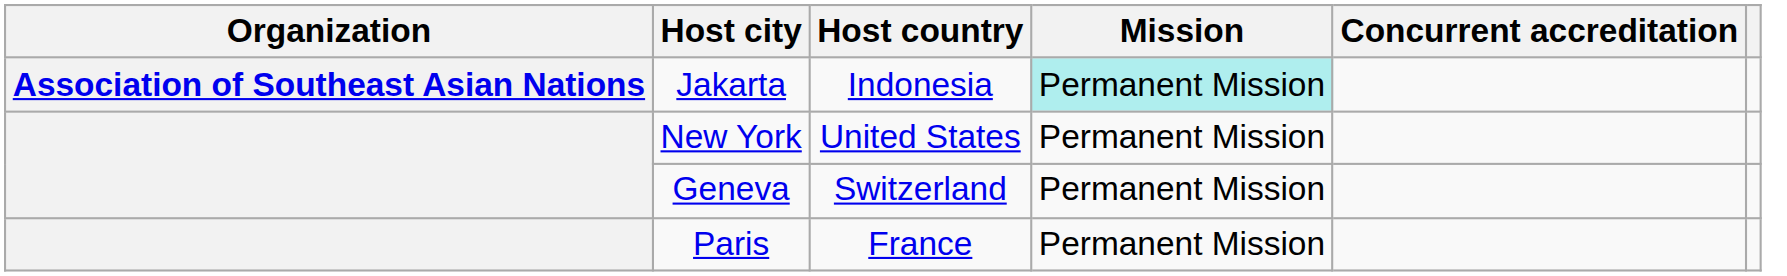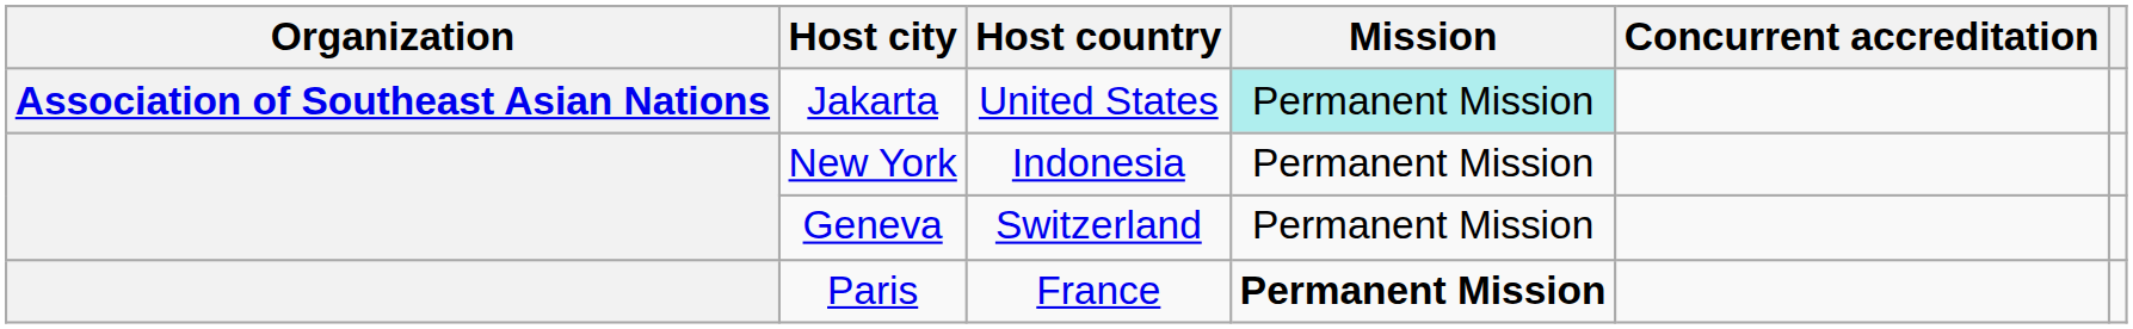 <table class="wikitable plainrowheaders" style="text-align:center;">
 <tr>
 <th scope="col">Organization</th>
 <th scope="col">Host city</th>
 <th scope="col">Host country</th>
 <th scope="col">Mission</th>
 <th scope="col">Concurrent accreditation</th>
 <th scope="col"></th>
 </tr>
 <tr>
 <th scope="row"> <a href='#'>Association of Southeast Asian Nations</a></th>
 <td><a href='#'>Jakarta</a></td>
-<td><a href='#'>Indonesia</a></td>
+<td><a href='#'>United States</a></td>
 <td style="background: paleturquoise;">Permanent Mission</td>
 <td></td>
 <td></td>
 </tr>
 <tr>
 <th scope="row"  rowspan="2"></th>
 <td><a href='#'>New York</a></td>
-<td><a href='#'>United States</a></td>
+<td><a href='#'>Indonesia</a></td>
 <td>Permanent Mission</td>
 <td></td>
 <td></td>
 </tr>
 <tr>
 <td><a href='#'>Geneva</a></td>
 <td><a href='#'>Switzerland</a></td>
 <td>Permanent Mission</td>
 <td></td>
 <td></td>
 </tr>
 <tr>
 <th scope="row"></th>
 <td><a href='#'>Paris</a></td>
 <td><a href='#'>France</a></td>
-<td>Permanent Mission</td>
+<td><strong>Permanent Mission</strong></td>
 <td></td>
 <td></td>
 </tr>
 </table>
